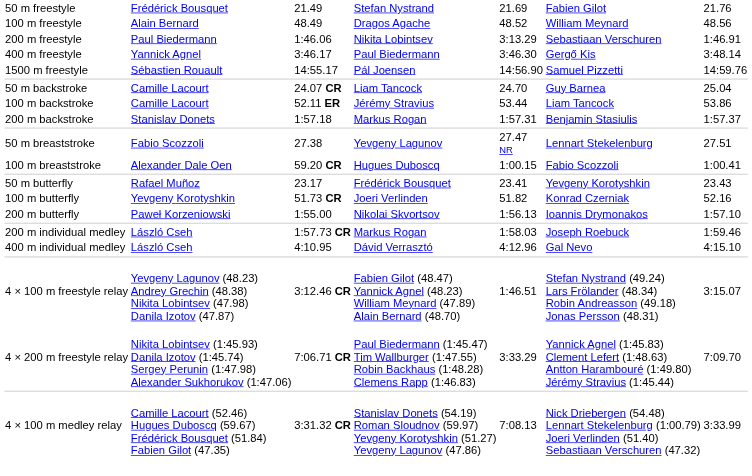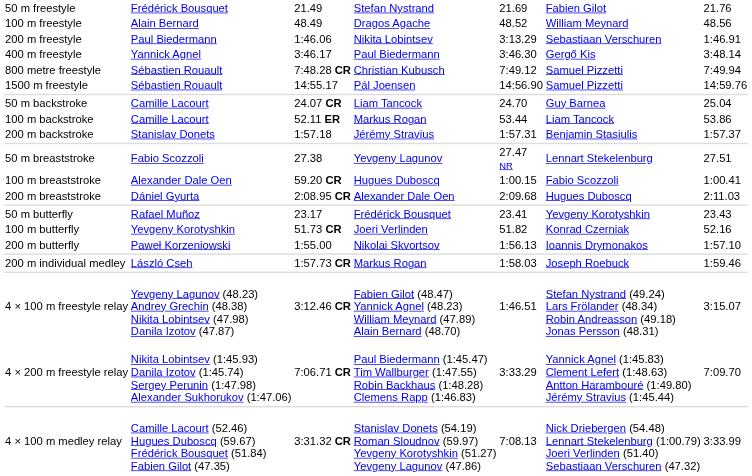 <table>
 <tr>
 <td>50 m freestyle</td>
 <td><a href='#'>Frédérick Bousquet</a><br></td>
 <td>21.49</td>
 <td><a href='#'>Stefan Nystrand</a><br></td>
 <td>21.69</td>
 <td><a href='#'>Fabien Gilot</a><br></td>
 <td>21.76</td>
 </tr>
 <tr>
 <td>100 m freestyle</td>
 <td><a href='#'>Alain Bernard</a><br></td>
 <td>48.49</td>
 <td><a href='#'>Dragos Agache</a><br></td>
 <td>48.52</td>
 <td><a href='#'>William Meynard</a><br></td>
 <td>48.56</td>
 </tr>
 <tr>
 <td>200 m freestyle</td>
 <td><a href='#'>Paul Biedermann</a><br></td>
 <td>1:46.06</td>
 <td><a href='#'>Nikita Lobintsev</a><br></td>
 <td>3:13.29</td>
 <td><a href='#'>Sebastiaan Verschuren</a><br></td>
 <td>1:46.91</td>
 </tr>
 <tr>
 <td>400 m freestyle</td>
 <td><a href='#'>Yannick Agnel</a><br></td>
 <td>3:46.17</td>
 <td><a href='#'>Paul Biedermann</a><br></td>
 <td>3:46.30</td>
 <td><a href='#'>Gergő Kis</a><br></td>
 <td>3:48.14</td>
 </tr>
 <tr>
+<td>800 metre freestyle</td>
+<td><a href='#'>Sébastien Rouault</a><br></td>
+<td>7:48.28 <strong>CR</strong></td>
+<td><a href='#'>Christian Kubusch</a><br></td>
+<td>7:49.12</td>
+<td><a href='#'>Samuel Pizzetti</a><br></td>
+<td>7:49.94</td>
+</tr>
+<tr>
 <td>1500 m freestyle</td>
 <td><a href='#'>Sébastien Rouault</a><br></td>
 <td>14:55.17</td>
 <td><a href='#'>Pál Joensen</a><br></td>
 <td>14:56.90</td>
 <td><a href='#'>Samuel Pizzetti</a><br></td>
 <td>14:59.76</td>
 </tr>
 <tr bgcolor=#DDDDDD>
 <td colspan=7></td>
 </tr>
 <tr>
 <td>50 m backstroke</td>
 <td><a href='#'>Camille Lacourt</a><br></td>
 <td>24.07 <strong>CR</strong></td>
 <td><a href='#'>Liam Tancock</a><br></td>
 <td>24.70</td>
 <td><a href='#'>Guy Barnea</a><br></td>
 <td>25.04</td>
 </tr>
 <tr>
 <td>100 m backstroke</td>
 <td><a href='#'>Camille Lacourt</a><br></td>
 <td>52.11 <strong>ER</strong></td>
-<td><a href='#'>Jérémy Stravius</a><br></td>
+<td><a href='#'>Markus Rogan</a><br></td>
 <td>53.44</td>
 <td><a href='#'>Liam Tancock</a><br></td>
 <td>53.86</td>
 </tr>
 <tr>
 <td>200 m backstroke</td>
 <td><a href='#'>Stanislav Donets</a><br></td>
 <td>1:57.18</td>
-<td><a href='#'>Markus Rogan</a><br></td>
+<td><a href='#'>Jérémy Stravius</a><br></td>
 <td>1:57.31</td>
 <td><a href='#'>Benjamin Stasiulis</a><br></td>
 <td>1:57.37</td>
 </tr>
 <tr bgcolor=#DDDDDD>
 <td colspan=7></td>
 </tr>
 <tr>
 <td>50 m breaststroke</td>
 <td><a href='#'>Fabio Scozzoli</a><br></td>
 <td>27.38</td>
 <td><a href='#'>Yevgeny Lagunov</a><br></td>
 <td>27.47 <small><br><a href='#'>NR</a></small></td>
 <td><a href='#'>Lennart Stekelenburg</a><br></td>
 <td>27.51</td>
 </tr>
 <tr>
 <td>100 m breaststroke</td>
 <td><a href='#'>Alexander Dale Oen</a><br></td>
 <td>59.20 <strong>CR</strong></td>
 <td><a href='#'>Hugues Duboscq</a><br></td>
 <td>1:00.15</td>
 <td><a href='#'>Fabio Scozzoli</a><br></td>
 <td>1:00.41</td>
+</tr>
+<tr>
+<td>200 m breaststroke</td>
+<td><a href='#'>Dániel Gyurta</a><br></td>
+<td>2:08.95 <strong>CR</strong></td>
+<td><a href='#'>Alexander Dale Oen</a><br></td>
+<td>2:09.68</td>
+<td><a href='#'>Hugues Duboscq</a><br></td>
+<td>2:11.03</td>
 </tr>
 <tr bgcolor=#DDDDDD>
 <td colspan=7></td>
 </tr>
 <tr>
 <td>50 m butterfly</td>
 <td><a href='#'>Rafael Muñoz</a><br></td>
 <td>23.17</td>
 <td><a href='#'>Frédérick Bousquet</a><br></td>
 <td>23.41</td>
 <td><a href='#'>Yevgeny Korotyshkin</a><br></td>
 <td>23.43</td>
 </tr>
 <tr>
 <td>100 m butterfly</td>
 <td><a href='#'>Yevgeny Korotyshkin</a><br></td>
 <td>51.73 <strong>CR</strong></td>
 <td><a href='#'>Joeri Verlinden</a><br></td>
 <td>51.82</td>
 <td><a href='#'>Konrad Czerniak</a><br></td>
 <td>52.16</td>
 </tr>
 <tr>
 <td>200 m butterfly</td>
 <td><a href='#'>Paweł Korzeniowski</a><br></td>
 <td>1:55.00</td>
 <td><a href='#'>Nikolai Skvortsov</a><br></td>
 <td>1:56.13</td>
 <td><a href='#'>Ioannis Drymonakos</a><br></td>
 <td>1:57.10</td>
 </tr>
 <tr bgcolor=#DDDDDD>
 <td colspan=7></td>
 </tr>
 <tr>
 <td>200 m individual medley</td>
 <td><a href='#'>László Cseh</a><br></td>
 <td>1:57.73 <strong>CR</strong></td>
 <td><a href='#'>Markus Rogan</a><br></td>
 <td>1:58.03</td>
 <td><a href='#'>Joseph Roebuck</a><br></td>
 <td>1:59.46</td>
 </tr>
-<tr>
-<td>400 m individual medley</td>
-<td><a href='#'>László Cseh</a><br></td>
-<td>4:10.95</td>
-<td><a href='#'>Dávid Verrasztó</a><br></td>
-<td>4:12.96</td>
-<td><a href='#'>Gal Nevo</a><br></td>
-<td>4:15.10</td>
-</tr>
 <tr bgcolor=#DDDDDD>
 <td colspan=7></td>
 </tr>
 <tr>
 <td>4 × 100 m freestyle relay</td>
 <td valign=top><br><a href='#'>Yevgeny Lagunov</a> (48.23)<br><a href='#'>Andrey Grechin</a> (48.38)<br><a href='#'>Nikita Lobintsev</a> (47.98)<br><a href='#'>Danila Izotov</a> (47.87)</td>
 <td>3:12.46 <strong>CR</strong></td>
 <td valign=top><br><a href='#'>Fabien Gilot</a> (48.47)<br><a href='#'>Yannick Agnel</a> (48.23)<br><a href='#'>William Meynard</a> (47.89)<br><a href='#'>Alain Bernard</a> (48.70)</td>
 <td>1:46.51</td>
 <td valign=top><br><a href='#'>Stefan Nystrand</a> (49.24)<br><a href='#'>Lars Frölander</a> (48.34)<br><a href='#'>Robin Andreasson</a> (49.18)<br><a href='#'>Jonas Persson</a> (48.31)</td>
 <td>3:15.07</td>
 </tr>
 <tr>
 <td>4 × 200 m freestyle relay</td>
 <td valign=top><br><a href='#'>Nikita Lobintsev</a> (1:45.93)<br><a href='#'>Danila Izotov</a> (1:45.74)<br><a href='#'>Sergey Perunin</a> (1:47.98)<br><a href='#'>Alexander Sukhorukov</a> (1:47.06)</td>
 <td>7:06.71 <strong>CR</strong></td>
 <td valign=top><br><a href='#'>Paul Biedermann</a> (1:45.47)<br><a href='#'>Tim Wallburger</a> (1:47.55)<br><a href='#'>Robin Backhaus</a> (1:48.28)<br><a href='#'>Clemens Rapp</a> (1:46.83)</td>
 <td>3:33.29</td>
 <td valign=top><br><a href='#'>Yannick Agnel</a> (1:45.83)<br><a href='#'>Clement Lefert</a> (1:48.63)<br><a href='#'>Antton Harambouré</a> (1:49.80)<br><a href='#'>Jérémy Stravius</a> (1:45.44)</td>
 <td>7:09.70</td>
 </tr>
 <tr bgcolor=#DDDDDD>
 <td colspan=7></td>
 </tr>
 <tr>
 <td>4 × 100 m medley relay</td>
 <td valign=top><br><a href='#'>Camille Lacourt</a> (52.46)<br><a href='#'>Hugues Duboscq</a> (59.67)<br><a href='#'>Frédérick Bousquet</a> (51.84)<br><a href='#'>Fabien Gilot</a> (47.35)</td>
 <td>3:31.32 <strong>CR</strong></td>
 <td valign=top><br><a href='#'>Stanislav Donets</a> (54.19)<br><a href='#'>Roman Sloudnov</a> (59.97)<br><a href='#'>Yevgeny Korotyshkin</a> (51.27)<br><a href='#'>Yevgeny Lagunov</a> (47.86)</td>
 <td>7:08.13</td>
 <td valign=top><br><a href='#'>Nick Driebergen</a> (54.48)<br><a href='#'>Lennart Stekelenburg</a> (1:00.79)<br><a href='#'>Joeri Verlinden</a> (51.40)<br><a href='#'>Sebastiaan Verschuren</a> (47.32)</td>
 <td>3:33.99</td>
 </tr>
 </table>
